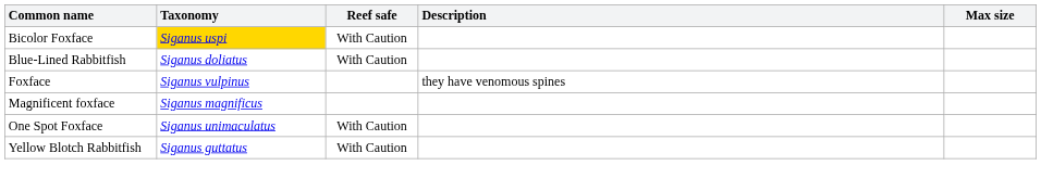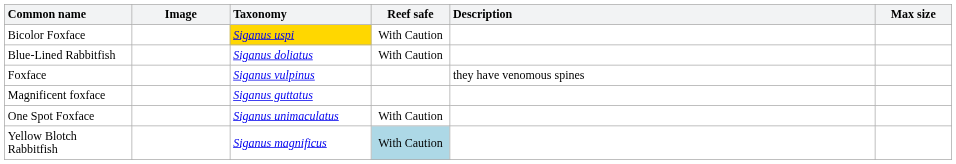 <table class="sortable collapsible" cellpadding="4" width="100%" border="1" style="border:1px solid #aaa; border-collapse:collapse">
 <tr>
 <th align="left" style="background:#F2F3F4" width="170px">Common name</th>
+<th style="background:#F2F3F4" width="130px" class="unsortable">Image</th>
 <th align="left" style="background:#F2F3F4" width="190px">Taxonomy</th>
 <th style="background:#F2F3F4" width="100px">Reef safe</th>
 <th align="left" style="background:#F2F3F4" width="610px" class="unsortable">Description</th>
 <th style="background:#F2F3F4" width="100px">Max size</th>
 </tr>
 <tr>
 <td>Bicolor Foxface</td>
+<td></td>
 <td style="background: gold;"><em><a href='#'>Siganus uspi</a></em></td>
 <td align="center">With Caution</td>
 <td></td>
 <td align="center"></td>
 </tr>
 <tr>
 <td>Blue-Lined Rabbitfish</td>
+<td></td>
 <td><em><a href='#'>Siganus doliatus</a></em></td>
 <td align="center">With Caution</td>
 <td></td>
 <td align="center"></td>
 </tr>
 <tr>
 <td>Foxface</td>
+<td></td>
 <td><em><a href='#'>Siganus vulpinus</a></em></td>
 <td></td>
 <td>they have venomous spines</td>
 <td align="center"></td>
 </tr>
 <tr>
 <td>Magnificent foxface</td>
-<td><em><a href='#'>Siganus magnificus</a></em></td>
+<td></td>
+<td><em><a href='#'>Siganus guttatus</a></em></td>
 <td></td>
 <td></td>
 <td align="center"></td>
 </tr>
 <tr>
 <td>One Spot Foxface</td>
+<td></td>
 <td><em><a href='#'>Siganus unimaculatus</a></em></td>
 <td align="center">With Caution</td>
 <td></td>
 <td align="center"></td>
 </tr>
 <tr>
 <td>Yellow Blotch Rabbitfish</td>
-<td><em><a href='#'>Siganus guttatus</a></em></td>
-<td align="center">With Caution</td>
+<td></td>
+<td><em><a href='#'>Siganus magnificus</a></em></td>
+<td align="center" style="background: lightblue;">With Caution</td>
 <td></td>
 <td align="center"></td>
 </tr>
 </table>
